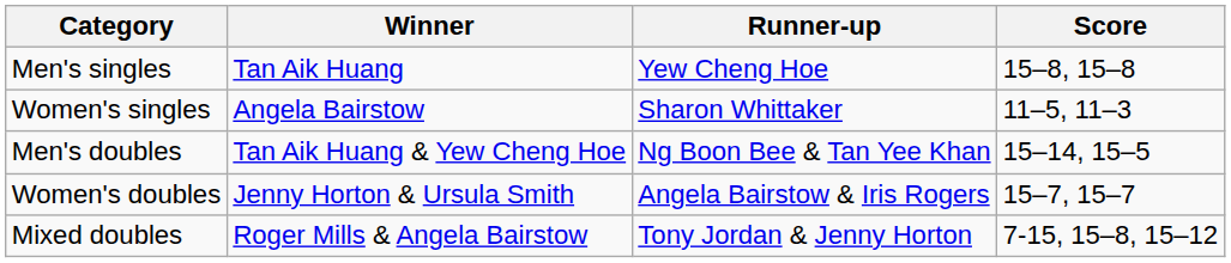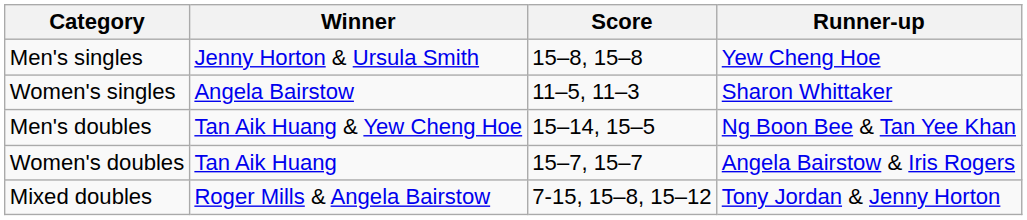 <table class=wikitable>
 <tr>
 <th scope="col">Category</th>
 <th scope="col">Winner</th>
+<th scope="col">Score</th>
 <th scope="col">Runner-up</th>
-<th scope="col">Score</th>
 </tr>
 <tr>
 <td>Men's singles</td>
-<td> <a href='#'>Tan Aik Huang</a></td>
+<td> <a href='#'>Jenny Horton</a> & <a href='#'>Ursula Smith</a></td>
+<td>15–8, 15–8</td>
 <td> <a href='#'>Yew Cheng Hoe</a></td>
-<td>15–8, 15–8</td>
 </tr>
 <tr>
 <td>Women's singles</td>
 <td> <a href='#'>Angela Bairstow</a></td>
+<td>11–5, 11–3</td>
 <td> <a href='#'>Sharon Whittaker</a></td>
-<td>11–5, 11–3</td>
 </tr>
 <tr>
 <td>Men's doubles</td>
 <td> <a href='#'>Tan Aik Huang</a> & <a href='#'>Yew Cheng Hoe</a></td>
+<td>15–14, 15–5</td>
 <td> <a href='#'>Ng Boon Bee</a> & <a href='#'>Tan Yee Khan</a></td>
-<td>15–14, 15–5</td>
 </tr>
 <tr>
 <td>Women's doubles</td>
-<td> <a href='#'>Jenny Horton</a> & <a href='#'>Ursula Smith</a></td>
+<td> <a href='#'>Tan Aik Huang</a></td>
+<td>15–7, 15–7</td>
 <td> <a href='#'>Angela Bairstow</a> & <a href='#'>Iris Rogers</a></td>
-<td>15–7, 15–7</td>
 </tr>
 <tr>
 <td>Mixed doubles</td>
 <td> <a href='#'>Roger Mills</a> & <a href='#'>Angela Bairstow</a></td>
+<td>7-15, 15–8, 15–12</td>
 <td> <a href='#'>Tony Jordan</a> & <a href='#'>Jenny Horton</a></td>
-<td>7-15, 15–8, 15–12</td>
 </tr>
 </table>
